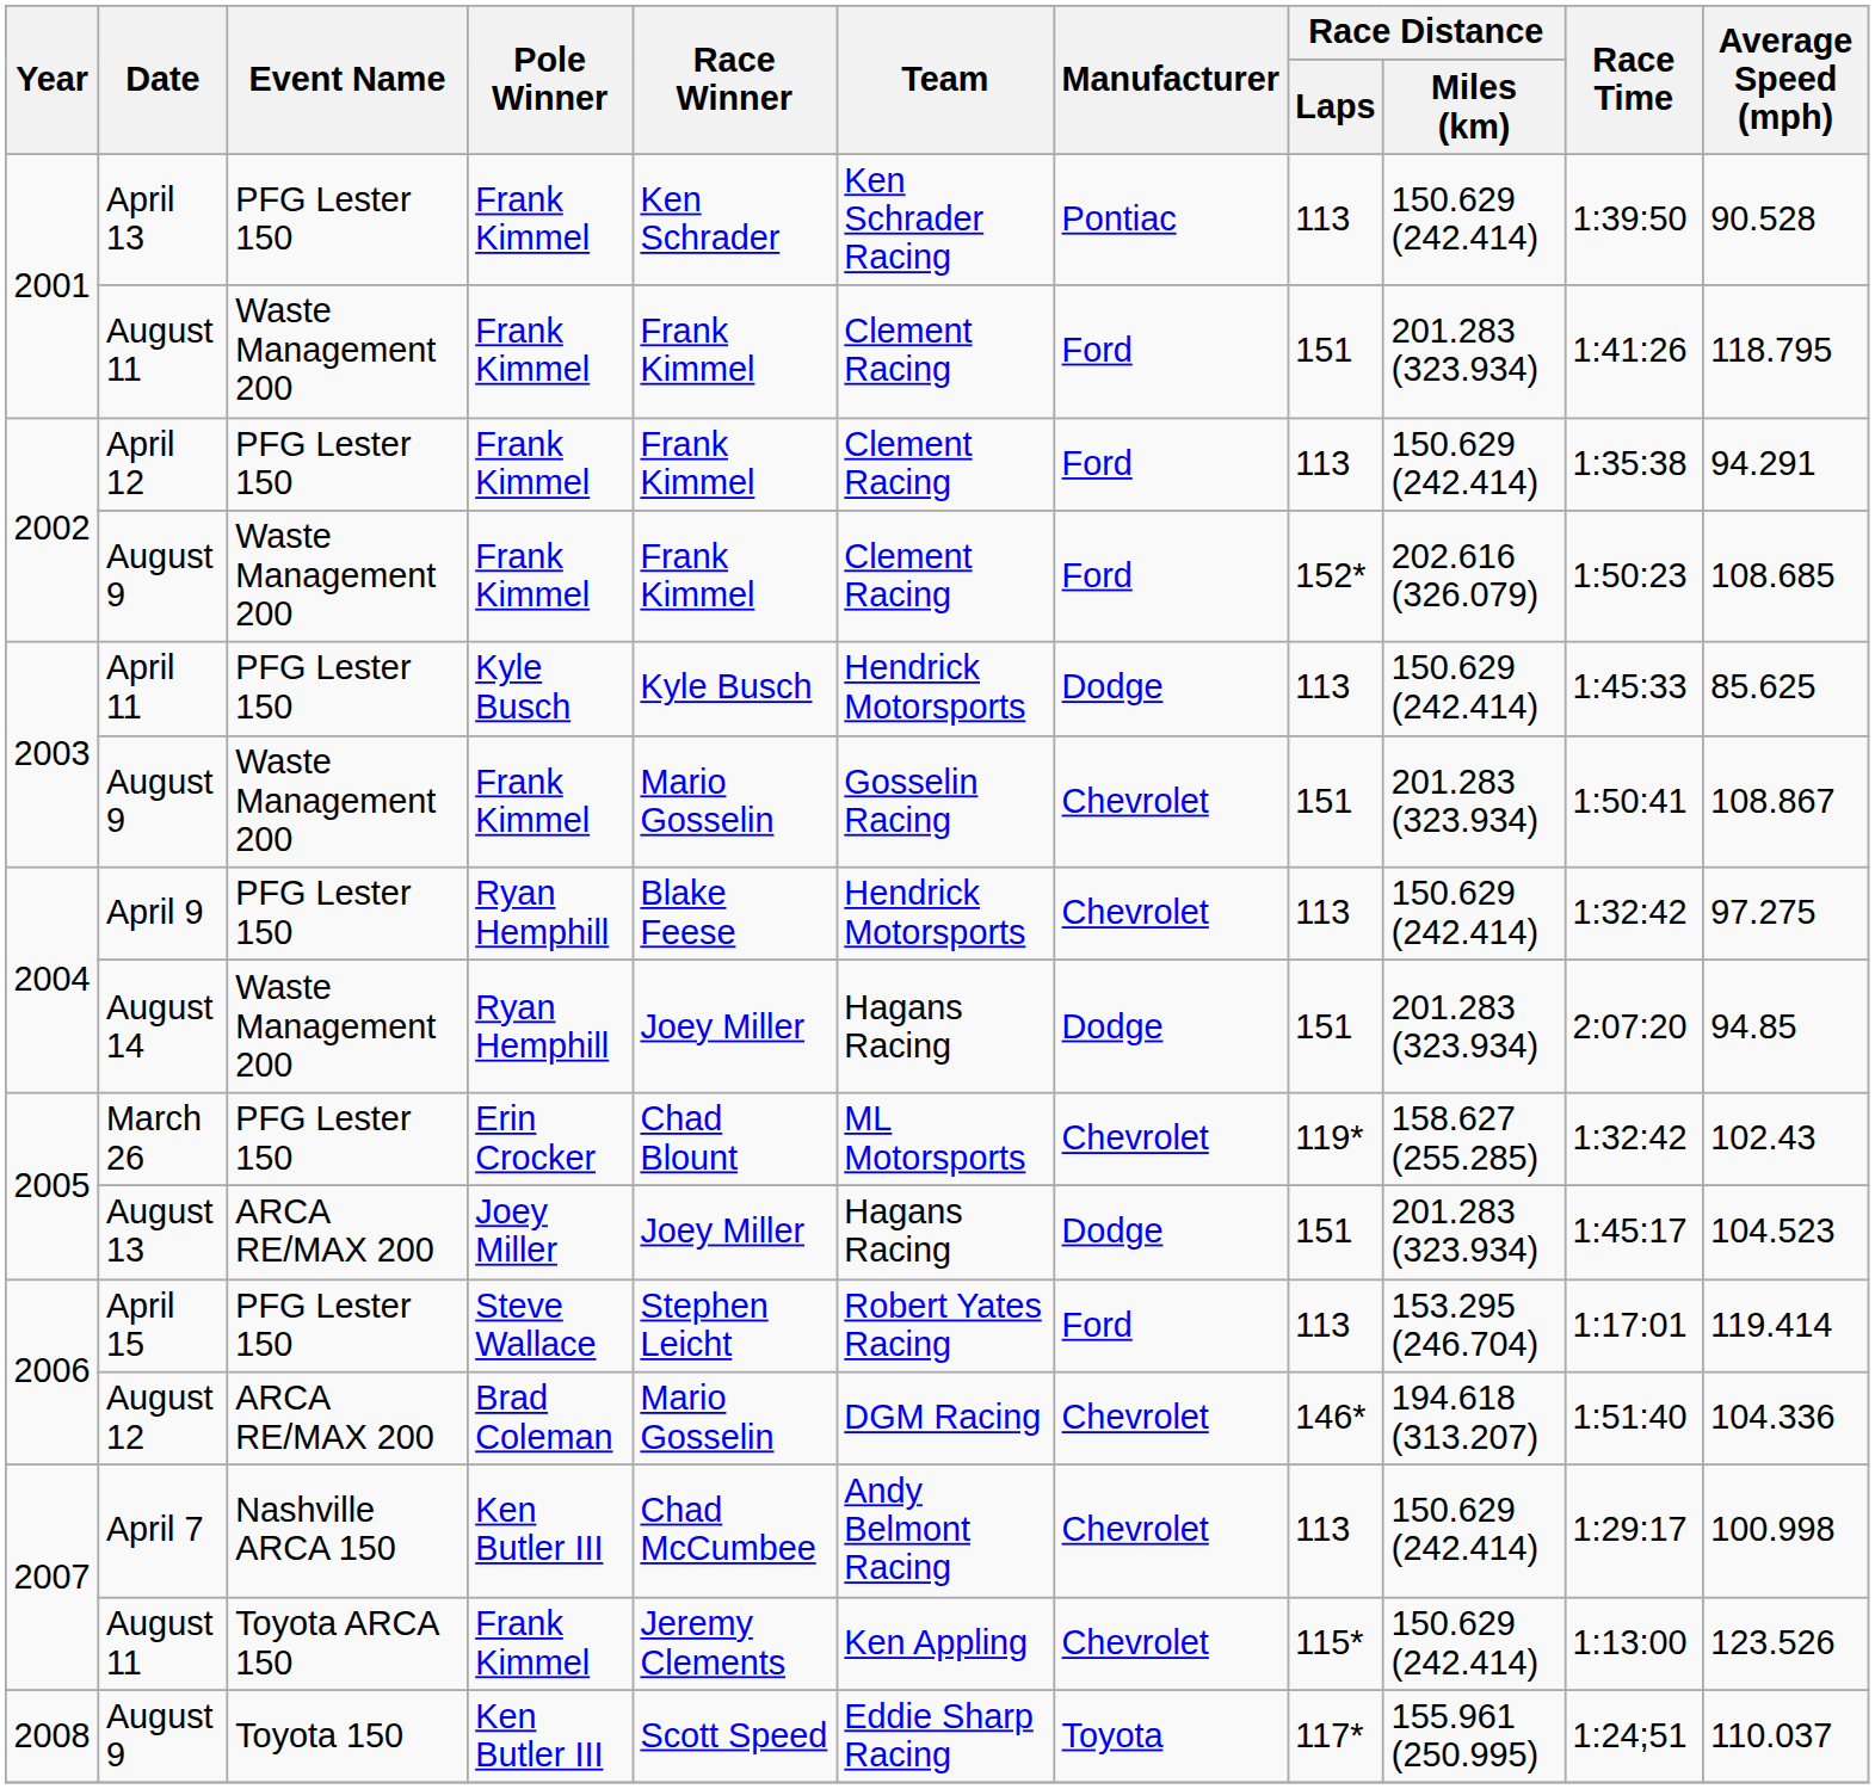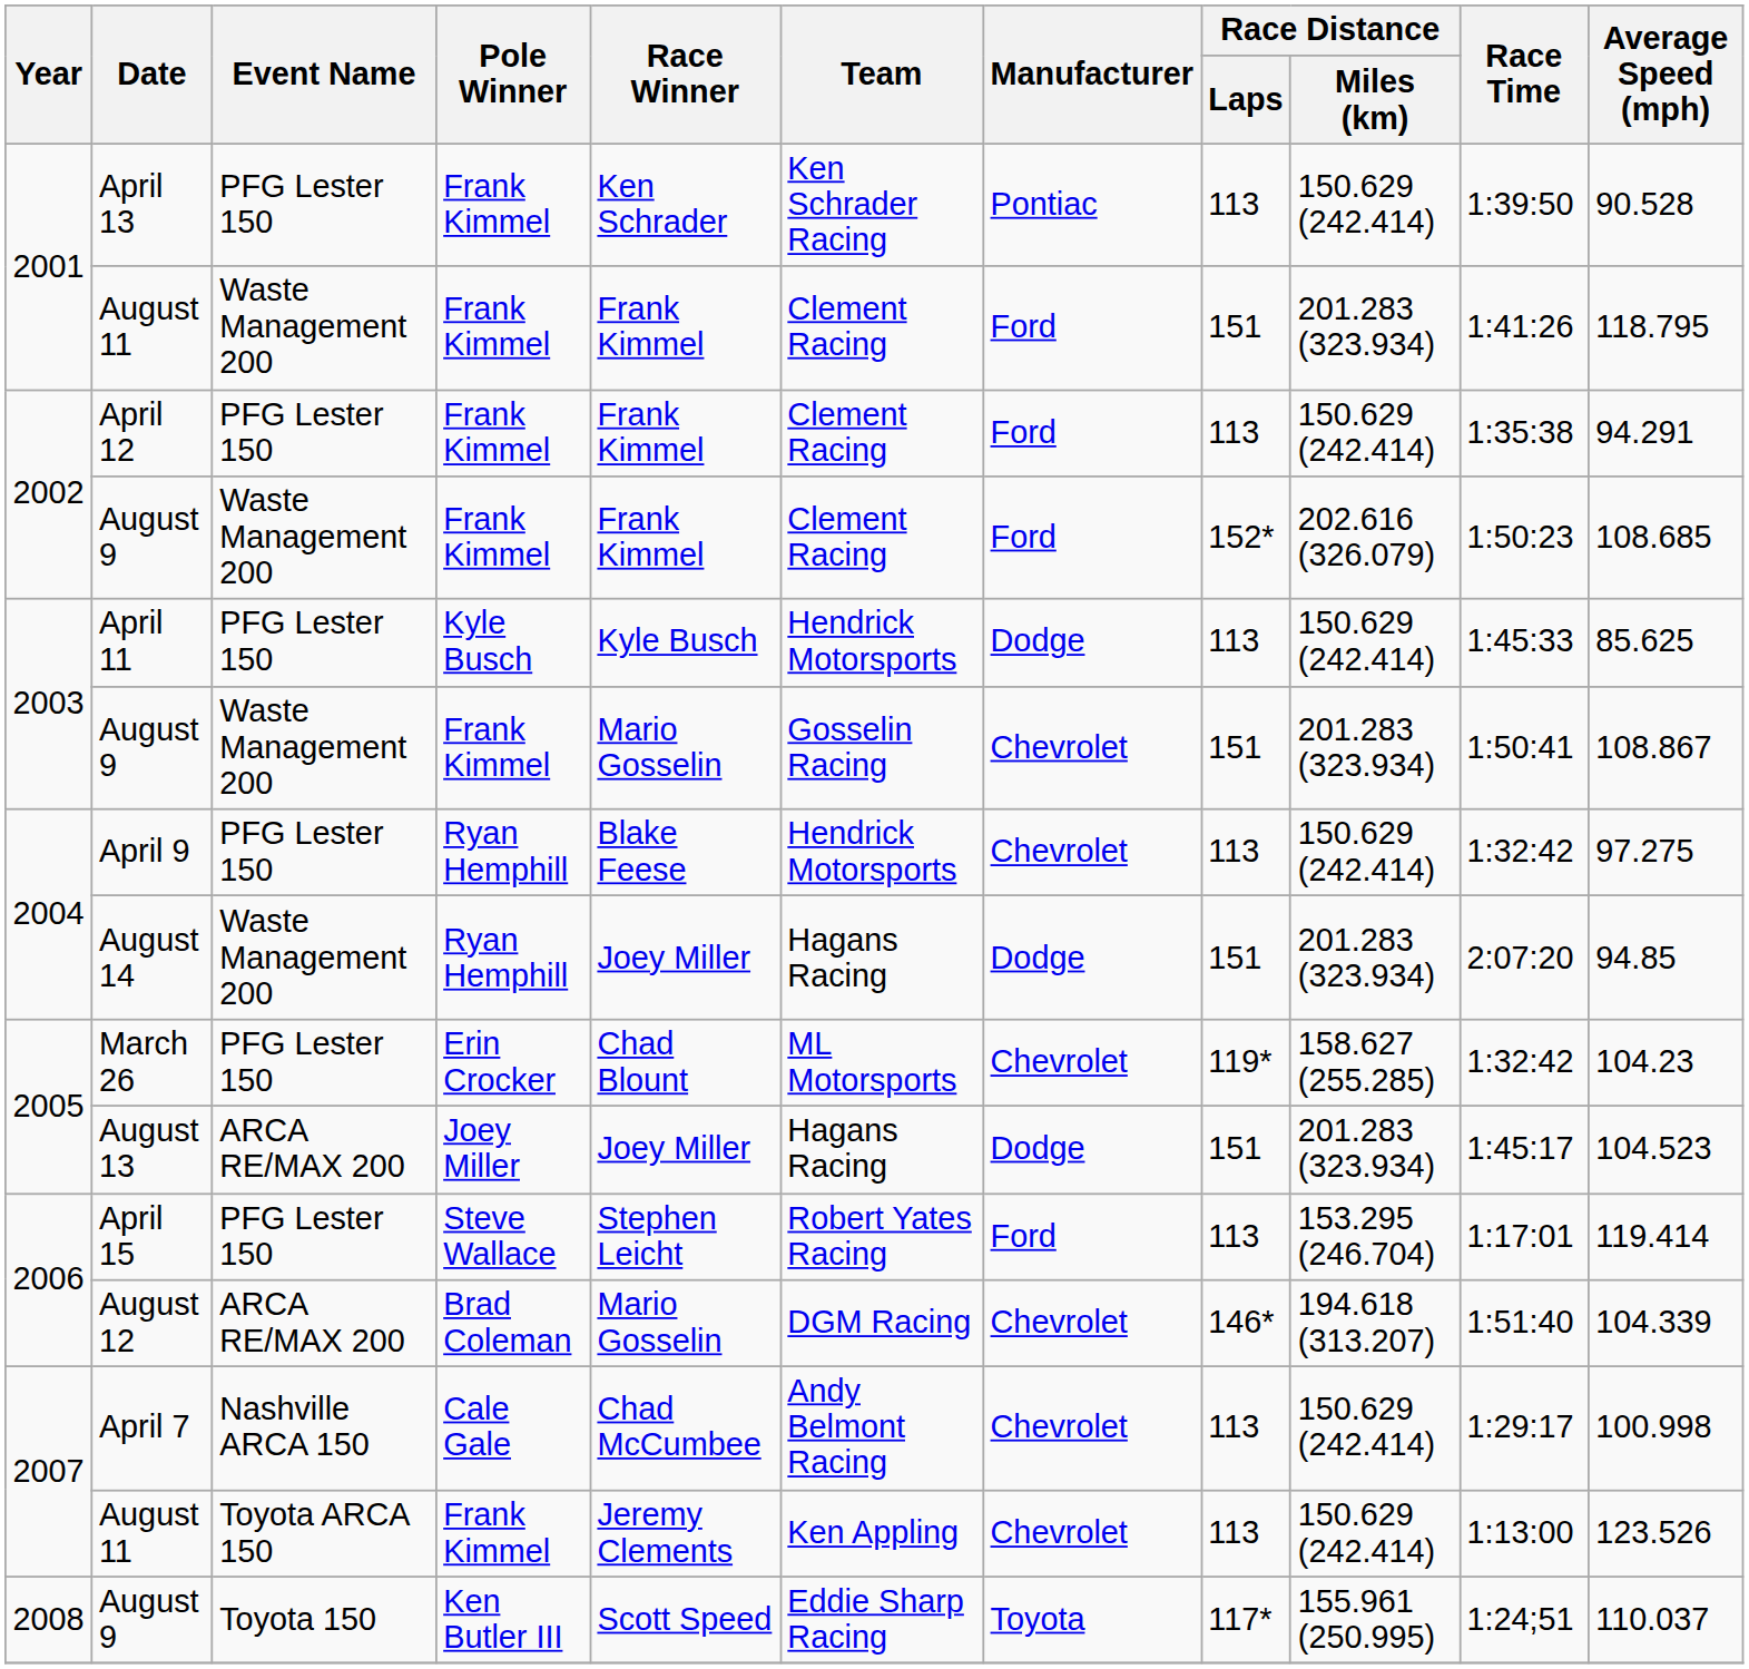 <table class="wikitable">
 <tr>
 <th rowspan="2">Year</th>
 <th rowspan="2">Date</th>
 <th rowspan="2">Event Name</th>
 <th rowspan="2">Pole Winner</th>
 <th rowspan="2">Race Winner</th>
 <th rowspan="2">Team</th>
 <th rowspan="2">Manufacturer</th>
 <th colspan="2">Race Distance</th>
 <th rowspan="2">Race Time</th>
 <th rowspan="2">Average Speed<br>(mph)</th>
 </tr>
 <tr>
 <th>Laps</th>
 <th>Miles (km)</th>
 </tr>
 <tr>
 <td rowspan="2">2001</td>
 <td>April 13</td>
 <td>PFG Lester 150</td>
 <td><a href='#'>Frank Kimmel</a></td>
 <td><a href='#'>Ken Schrader</a></td>
 <td><a href='#'>Ken Schrader Racing</a></td>
 <td><a href='#'>Pontiac</a></td>
 <td>113</td>
 <td>150.629 (242.414)</td>
 <td>1:39:50</td>
 <td>90.528</td>
 </tr>
 <tr>
 <td>August 11</td>
 <td>Waste Management 200</td>
 <td><a href='#'>Frank Kimmel</a></td>
 <td><a href='#'>Frank Kimmel</a></td>
 <td><a href='#'>Clement Racing</a></td>
 <td><a href='#'>Ford</a></td>
 <td>151</td>
 <td>201.283 (323.934)</td>
 <td>1:41:26</td>
 <td>118.795</td>
 </tr>
 <tr>
 <td rowspan="2">2002</td>
 <td>April 12</td>
 <td>PFG Lester 150</td>
 <td><a href='#'>Frank Kimmel</a></td>
 <td><a href='#'>Frank Kimmel</a></td>
 <td><a href='#'>Clement Racing</a></td>
 <td><a href='#'>Ford</a></td>
 <td>113</td>
 <td>150.629 (242.414)</td>
 <td>1:35:38</td>
 <td>94.291</td>
 </tr>
 <tr>
 <td>August 9</td>
 <td>Waste Management 200</td>
 <td><a href='#'>Frank Kimmel</a></td>
 <td><a href='#'>Frank Kimmel</a></td>
 <td><a href='#'>Clement Racing</a></td>
 <td><a href='#'>Ford</a></td>
 <td>152*</td>
 <td>202.616 (326.079)</td>
 <td>1:50:23</td>
 <td>108.685</td>
 </tr>
 <tr>
 <td rowspan="2">2003</td>
 <td>April 11</td>
 <td>PFG Lester 150</td>
 <td><a href='#'>Kyle Busch</a></td>
 <td><a href='#'>Kyle Busch</a></td>
 <td><a href='#'>Hendrick Motorsports</a></td>
 <td><a href='#'>Dodge</a></td>
 <td>113</td>
 <td>150.629 (242.414)</td>
 <td>1:45:33</td>
 <td>85.625</td>
 </tr>
 <tr>
 <td>August 9</td>
 <td>Waste Management 200</td>
 <td><a href='#'>Frank Kimmel</a></td>
 <td><a href='#'>Mario Gosselin</a></td>
 <td><a href='#'>Gosselin Racing</a></td>
 <td><a href='#'>Chevrolet</a></td>
 <td>151</td>
 <td>201.283 (323.934)</td>
 <td>1:50:41</td>
 <td>108.867</td>
 </tr>
 <tr>
 <td rowspan="2">2004</td>
 <td>April 9</td>
 <td>PFG Lester 150</td>
 <td><a href='#'>Ryan Hemphill</a></td>
 <td><a href='#'>Blake Feese</a></td>
 <td><a href='#'>Hendrick Motorsports</a></td>
 <td><a href='#'>Chevrolet</a></td>
 <td>113</td>
 <td>150.629 (242.414)</td>
 <td>1:32:42</td>
 <td>97.275</td>
 </tr>
 <tr>
 <td>August 14</td>
 <td>Waste Management 200</td>
 <td><a href='#'>Ryan Hemphill</a></td>
 <td><a href='#'>Joey Miller</a></td>
 <td>Hagans Racing</td>
 <td><a href='#'>Dodge</a></td>
 <td>151</td>
 <td>201.283 (323.934)</td>
 <td>2:07:20</td>
 <td>94.85</td>
 </tr>
 <tr>
 <td rowspan="2">2005</td>
 <td>March 26</td>
 <td>PFG Lester 150</td>
 <td><a href='#'>Erin Crocker</a></td>
 <td><a href='#'>Chad Blount</a></td>
 <td><a href='#'>ML Motorsports</a></td>
 <td><a href='#'>Chevrolet</a></td>
 <td>119*</td>
 <td>158.627 (255.285)</td>
 <td>1:32:42</td>
-<td>102.43</td>
+<td>104.23</td>
 </tr>
 <tr>
 <td>August 13</td>
 <td>ARCA RE/MAX 200</td>
 <td><a href='#'>Joey Miller</a></td>
 <td><a href='#'>Joey Miller</a></td>
 <td>Hagans Racing</td>
 <td><a href='#'>Dodge</a></td>
 <td>151</td>
 <td>201.283 (323.934)</td>
 <td>1:45:17</td>
 <td>104.523</td>
 </tr>
 <tr>
 <td rowspan="2">2006</td>
 <td>April 15</td>
 <td>PFG Lester 150</td>
 <td><a href='#'>Steve Wallace</a></td>
 <td><a href='#'>Stephen Leicht</a></td>
 <td><a href='#'>Robert Yates Racing</a></td>
 <td><a href='#'>Ford</a></td>
 <td>113</td>
 <td>153.295 (246.704)</td>
 <td>1:17:01</td>
 <td>119.414</td>
 </tr>
 <tr>
 <td>August 12</td>
 <td>ARCA RE/MAX 200</td>
 <td><a href='#'>Brad Coleman</a></td>
 <td><a href='#'>Mario Gosselin</a></td>
 <td><a href='#'>DGM Racing</a></td>
 <td><a href='#'>Chevrolet</a></td>
 <td>146*</td>
 <td>194.618 (313.207)</td>
 <td>1:51:40</td>
-<td>104.336</td>
+<td>104.339</td>
 </tr>
 <tr>
 <td rowspan="2">2007</td>
 <td>April 7</td>
 <td>Nashville ARCA 150</td>
-<td><a href='#'>Ken Butler III</a></td>
+<td><a href='#'>Cale Gale</a></td>
 <td><a href='#'>Chad McCumbee</a></td>
 <td><a href='#'>Andy Belmont Racing</a></td>
 <td><a href='#'>Chevrolet</a></td>
 <td>113</td>
 <td>150.629 (242.414)</td>
 <td>1:29:17</td>
 <td>100.998</td>
 </tr>
 <tr>
 <td>August 11</td>
 <td>Toyota ARCA 150</td>
 <td><a href='#'>Frank Kimmel</a></td>
 <td><a href='#'>Jeremy Clements</a></td>
 <td><a href='#'>Ken Appling</a></td>
 <td><a href='#'>Chevrolet</a></td>
-<td>115*</td>
+<td>113</td>
 <td>150.629 (242.414)</td>
 <td>1:13:00</td>
 <td>123.526</td>
 </tr>
 <tr>
 <td>2008</td>
 <td>August 9</td>
 <td>Toyota 150</td>
 <td><a href='#'>Ken Butler III</a></td>
 <td><a href='#'>Scott Speed</a></td>
 <td><a href='#'>Eddie Sharp Racing</a></td>
 <td><a href='#'>Toyota</a></td>
 <td>117*</td>
 <td>155.961 (250.995)</td>
 <td>1:24;51</td>
 <td>110.037</td>
 </tr>
 <tr>
 </tr>
 </table>
